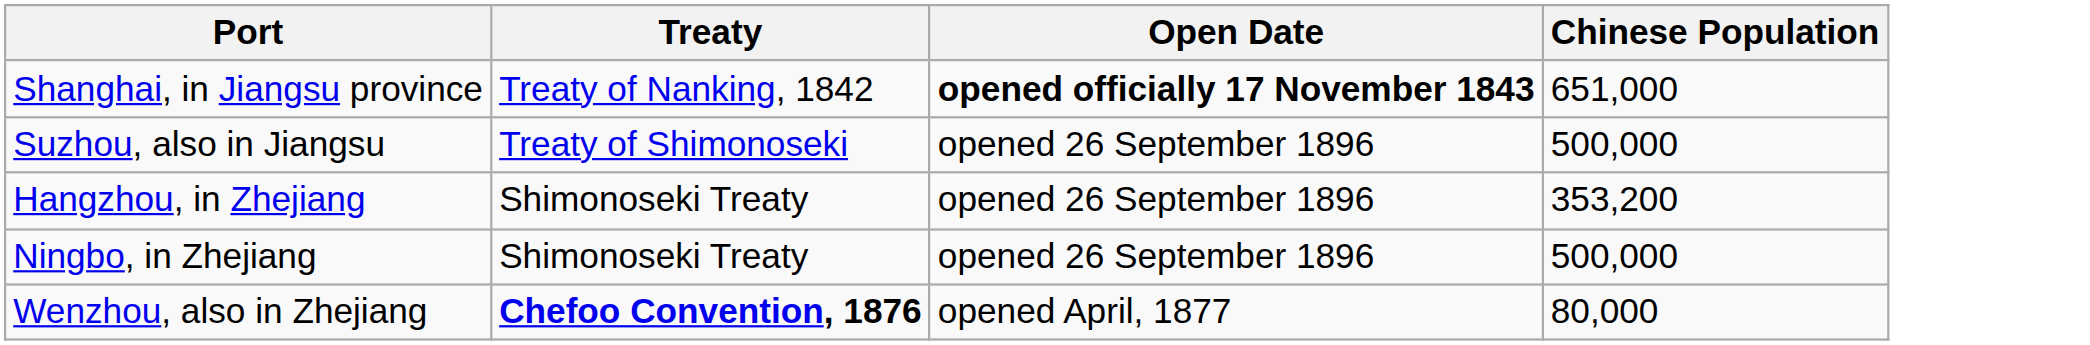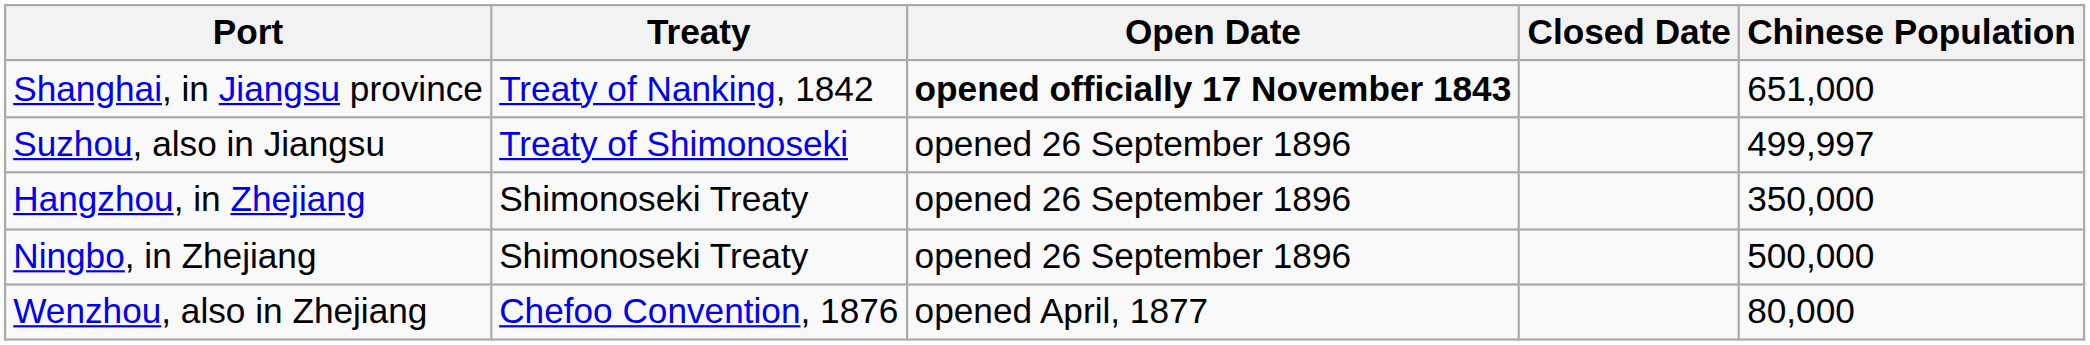 <table class="wikitable">
 <tr>
 <th>Port</th>
 <th>Treaty</th>
 <th>Open Date</th>
+<th>Closed Date</th>
 <th>Chinese Population</th>
 </tr>
 <tr>
 <td><a href='#'>Shanghai</a>, in <a href='#'>Jiangsu</a> province</td>
 <td><a href='#'>Treaty of Nanking</a>, 1842</td>
 <td><strong>opened officially 17 November 1843</strong></td>
+<td></td>
 <td>651,000</td>
 </tr>
 <tr>
 <td><a href='#'>Suzhou</a>, also in Jiangsu</td>
 <td><a href='#'>Treaty of Shimonoseki</a></td>
 <td>opened 26 September 1896</td>
-<td>500,000</td>
+<td></td>
+<td>499,997</td>
 </tr>
 <tr>
 <td><a href='#'>Hangzhou</a>, in <a href='#'>Zhejiang</a></td>
 <td>Shimonoseki Treaty</td>
 <td>opened 26 September 1896</td>
-<td>353,200</td>
+<td></td>
+<td>350,000</td>
 </tr>
 <tr>
 <td><a href='#'>Ningbo</a>, in Zhejiang</td>
 <td>Shimonoseki Treaty</td>
 <td>opened 26 September 1896</td>
+<td></td>
 <td>500,000</td>
 </tr>
 <tr>
 <td><a href='#'>Wenzhou</a>, also in Zhejiang</td>
-<td><strong><a href='#'>Chefoo Convention</a>, 1876</strong></td>
+<td><a href='#'>Chefoo Convention</a>, 1876</td>
 <td>opened April, 1877</td>
+<td></td>
 <td>80,000</td>
 </tr>
 </table>
